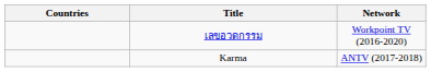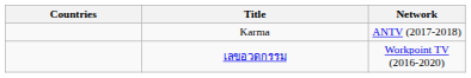 <table class="wikitable" style="text-align:center; font-size:95%; line-height:18px; width:50%;">
 <tr>
 <th width="15%">Countries</th>
 <th width="25%">Title</th>
 <th width="10%">Network</th>
 </tr>
 <tr>
 <td align="left"><strong></strong></td>
+<td>Karma</td>
+<td><a href='#'>ANTV</a> (2017-2018)</td>
+</tr>
+<tr>
+<td align="left"><strong></strong></td>
 <td><a href='#'>เลขอวดกรรม</a></td>
 <td><a href='#'>Workpoint TV</a> (2016-2020)</td>
 </tr>
-<tr>
-<td align="left"><strong></strong></td>
-<td>Karma</td>
-<td><a href='#'>ANTV</a> (2017-2018)</td>
-</tr>
 </table>
